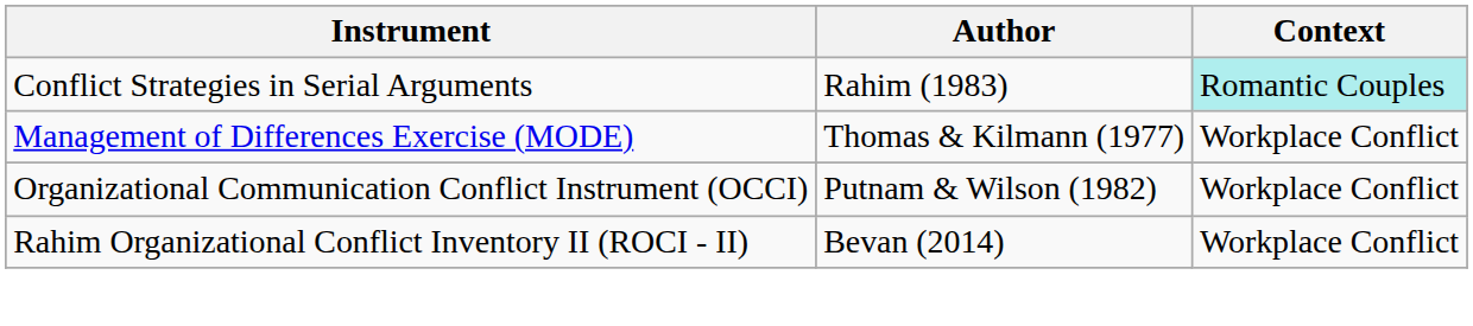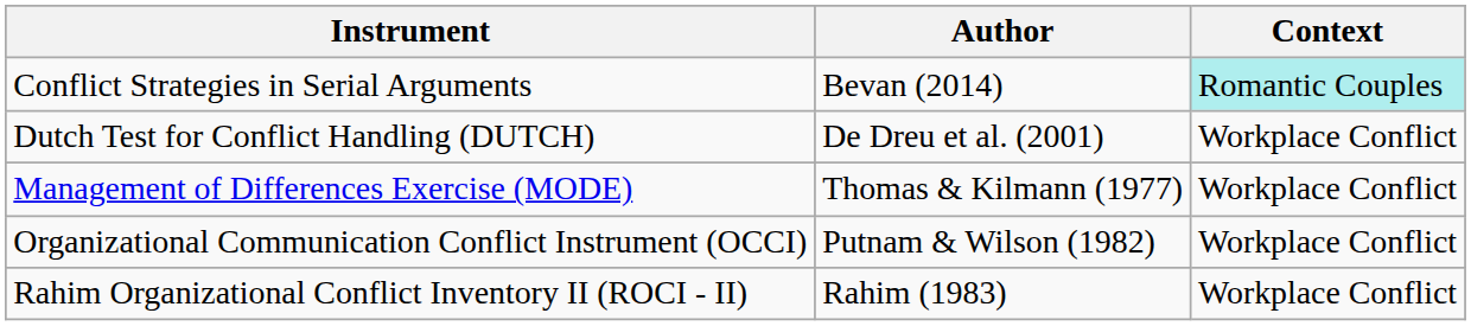 <table class="wikitable">
 <tr>
 <th>Instrument</th>
 <th>Author</th>
 <th>Context</th>
 </tr>
 <tr>
 <td>Conflict Strategies in Serial Arguments</td>
-<td>Rahim (1983)</td>
+<td>Bevan (2014)</td>
 <td style="background: paleturquoise;">Romantic Couples</td>
+</tr>
+<tr>
+<td>Dutch Test for Conflict Handling (DUTCH)</td>
+<td>De Dreu et al. (2001)</td>
+<td>Workplace Conflict</td>
 </tr>
 <tr>
 <td><a href='#'>Management of Differences Exercise (MODE)</a></td>
 <td>Thomas & Kilmann (1977)</td>
 <td>Workplace Conflict</td>
 </tr>
 <tr>
 <td>Organizational Communication Conflict Instrument (OCCI)</td>
 <td>Putnam & Wilson (1982)</td>
 <td>Workplace Conflict</td>
 </tr>
 <tr>
 <td>Rahim Organizational Conflict Inventory II (ROCI - II)</td>
-<td>Bevan (2014)</td>
+<td>Rahim (1983)</td>
 <td>Workplace Conflict</td>
 </tr>
 </table>
